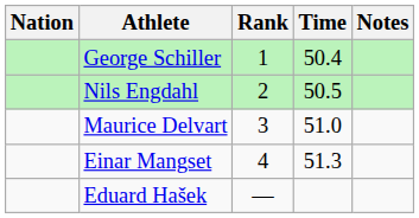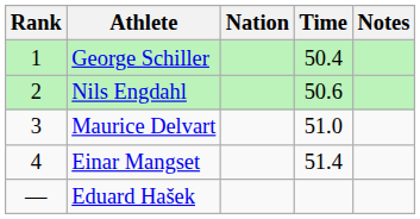 <table class="wikitable sortable" style="text-align:center">
 <tr>
+<th>Rank</th>
+<th>Athlete</th>
 <th>Nation</th>
-<th>Athlete</th>
-<th>Rank</th>
 <th>Time</th>
 <th>Notes</th>
 </tr>
 <tr bgcolor=bbf3bb>
+<td>1</td>
+<td align=left><a href='#'>George Schiller</a></td>
 <td align=left></td>
-<td align=left><a href='#'>George Schiller</a></td>
-<td>1</td>
 <td>50.4</td>
 <td></td>
 </tr>
 <tr bgcolor=bbf3bb>
+<td>2</td>
+<td align=left><a href='#'>Nils Engdahl</a></td>
 <td align=left></td>
-<td align=left><a href='#'>Nils Engdahl</a></td>
-<td>2</td>
-<td>50.5</td>
+<td>50.6</td>
 <td></td>
 </tr>
 <tr>
+<td>3</td>
+<td align=left><a href='#'>Maurice Delvart</a></td>
 <td align=left></td>
-<td align=left><a href='#'>Maurice Delvart</a></td>
-<td>3</td>
 <td>51.0</td>
 <td></td>
 </tr>
 <tr>
+<td>4</td>
+<td align=left><a href='#'>Einar Mangset</a></td>
 <td align=left></td>
-<td align=left><a href='#'>Einar Mangset</a></td>
-<td>4</td>
-<td>51.3</td>
+<td>51.4</td>
 <td></td>
 </tr>
 <tr>
+<td>—</td>
+<td align=left><a href='#'>Eduard Hašek</a></td>
 <td align=left></td>
-<td align=left><a href='#'>Eduard Hašek</a></td>
-<td>—</td>
 <td></td>
 <td></td>
 </tr>
 </table>
